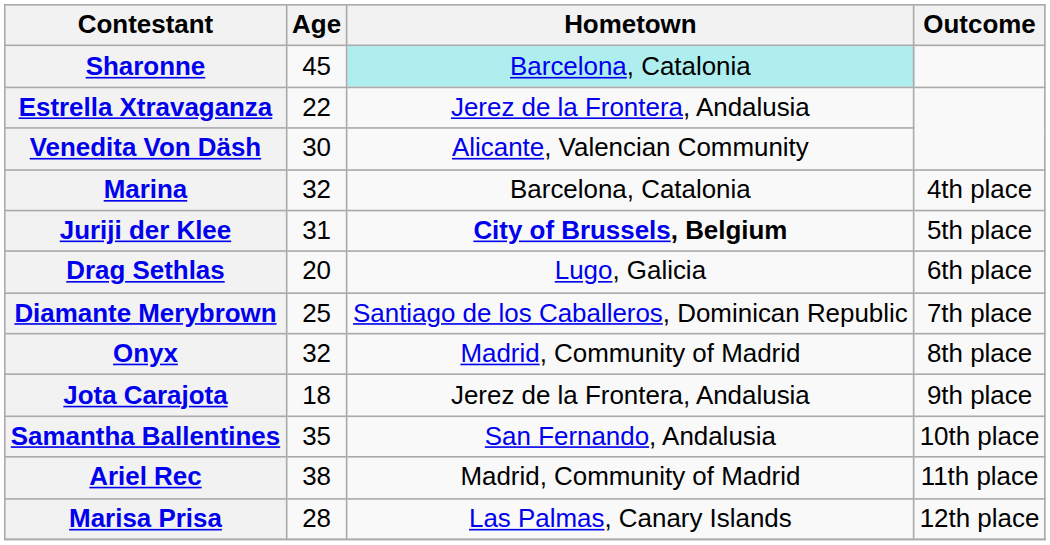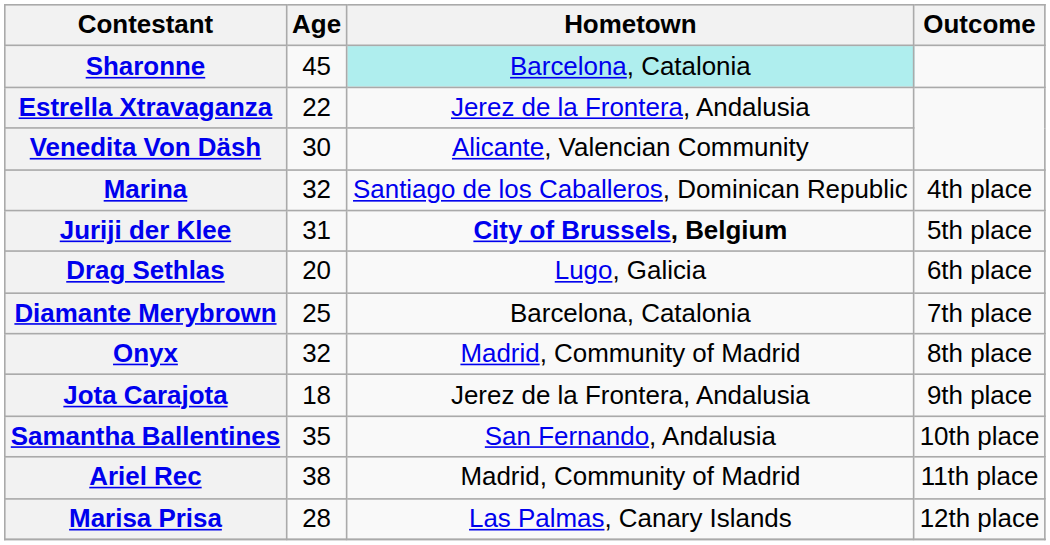 <table class="wikitable sortable" style="text-align:center">
 <tr>
 <th scope="col">Contestant</th>
 <th scope="col">Age</th>
 <th scope="col">Hometown</th>
 <th scope="col">Outcome</th>
 </tr>
 <tr>
 <th scope="row"><a href='#'>Sharonne</a></th>
 <td>45</td>
 <td style="background: paleturquoise;"><a href='#'>Barcelona</a>, Catalonia</td>
 <td></td>
 </tr>
 <tr>
 <th scope="row"><a href='#'>Estrella Xtravaganza</a></th>
 <td>22</td>
 <td><a href='#'>Jerez de la Frontera</a>, Andalusia</td>
 <td rowspan="2"></td>
 </tr>
 <tr>
 <th scope="row"><a href='#'>Venedita Von Däsh</a></th>
 <td>30</td>
 <td><a href='#'>Alicante</a>, Valencian Community</td>
 </tr>
 <tr>
 <th scope="row"><a href='#'>Marina</a></th>
 <td>32</td>
-<td>Barcelona, Catalonia</td>
+<td nowrap><a href='#'>Santiago de los Caballeros</a>, Dominican Republic</td>
 <td>4th place</td>
 </tr>
 <tr>
 <th scope="row"><a href='#'>Juriji der Klee</a></th>
 <td>31</td>
 <td><strong><a href='#'>City of Brussels</a>, Belgium</strong></td>
 <td>5th place</td>
 </tr>
 <tr>
 <th scope="row"><a href='#'>Drag Sethlas</a></th>
 <td>20</td>
 <td><a href='#'>Lugo</a>, Galicia</td>
 <td>6th place</td>
 </tr>
 <tr>
 <th scope="row"><a href='#'>Diamante Merybrown</a></th>
 <td>25</td>
-<td nowrap><a href='#'>Santiago de los Caballeros</a>, Dominican Republic</td>
+<td>Barcelona, Catalonia</td>
 <td>7th place</td>
 </tr>
 <tr>
 <th scope="row"><a href='#'>Onyx</a></th>
 <td>32</td>
 <td><a href='#'>Madrid</a>, Community of Madrid</td>
 <td>8th place</td>
 </tr>
 <tr>
 <th scope="row"><a href='#'>Jota Carajota</a></th>
 <td>18</td>
 <td>Jerez de la Frontera, Andalusia</td>
 <td>9th place</td>
 </tr>
 <tr>
 <th scope="row" nowrap><a href='#'>Samantha Ballentines</a></th>
 <td>35</td>
 <td><a href='#'>San Fernando</a>, Andalusia</td>
 <td nowrap>10th place</td>
 </tr>
 <tr>
 <th scope="row"><a href='#'>Ariel Rec</a></th>
 <td>38</td>
 <td>Madrid, Community of Madrid</td>
 <td>11th place</td>
 </tr>
 <tr>
 <th scope="row"><a href='#'>Marisa Prisa</a></th>
 <td>28</td>
 <td><a href='#'>Las Palmas</a>, Canary Islands</td>
 <td>12th place</td>
 </tr>
 <tr>
 </tr>
 </table>
